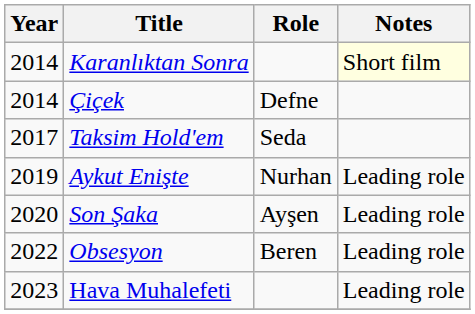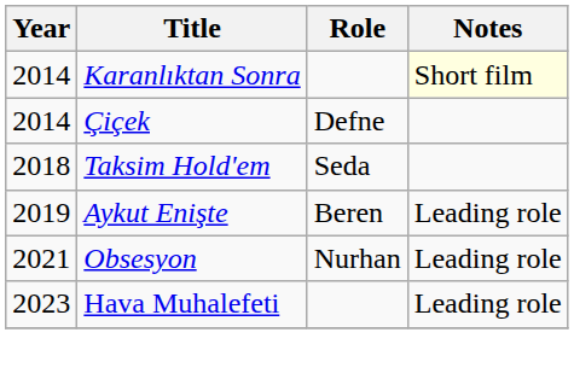 <table class="wikitable">
 <tr>
 <th>Year</th>
 <th>Title</th>
 <th>Role</th>
 <th>Notes</th>
 </tr>
 <tr>
 <td>2014</td>
 <td><em><a href='#'>Karanlıktan Sonra</a></em></td>
 <td></td>
 <td style="background: lightyellow;">Short film</td>
 </tr>
 <tr>
 <td>2014</td>
 <td><em><a href='#'>Çiçek</a></em></td>
 <td>Defne</td>
 <td></td>
 </tr>
 <tr>
-<td>2017</td>
+<td>2018</td>
 <td><em><a href='#'>Taksim Hold'em</a></em></td>
 <td>Seda</td>
 <td></td>
 </tr>
 <tr>
 <td>2019</td>
 <td><em><a href='#'>Aykut Enişte</a></em></td>
-<td>Nurhan</td>
+<td>Beren</td>
 <td>Leading role</td>
 </tr>
 <tr>
-<td>2020</td>
-<td><em><a href='#'>Son Şaka</a></em></td>
-<td>Ayşen</td>
-<td>Leading role</td>
-</tr>
-<tr>
-<td>2022</td>
+<td>2021</td>
 <td><em><a href='#'>Obsesyon</a></em></td>
-<td>Beren</td>
+<td>Nurhan</td>
 <td>Leading role</td>
 </tr>
 <tr>
 <td>2023</td>
 <td><a href='#'>Hava Muhalefeti</a></td>
 <td></td>
 <td>Leading role</td>
 </tr>
 <tr>
 </tr>
 </table>
